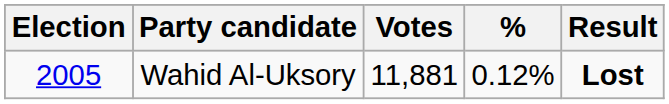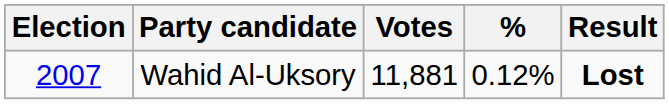 <table class=wikitable style=text-align:center>
 <tr>
 <th>Election</th>
 <th>Party candidate</th>
 <th>Votes</th>
 <th>%</th>
 <th>Result</th>
 </tr>
 <tr>
-<td><a href='#'>2005</a></td>
+<td><a href='#'>2007</a></td>
 <td>Wahid Al-Uksory</td>
 <td>11,881</td>
 <td>0.12%</td>
 <td><strong>Lost</strong> </td>
 </tr>
 </table>
